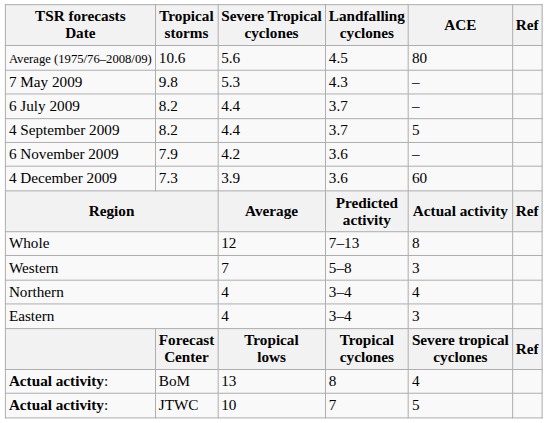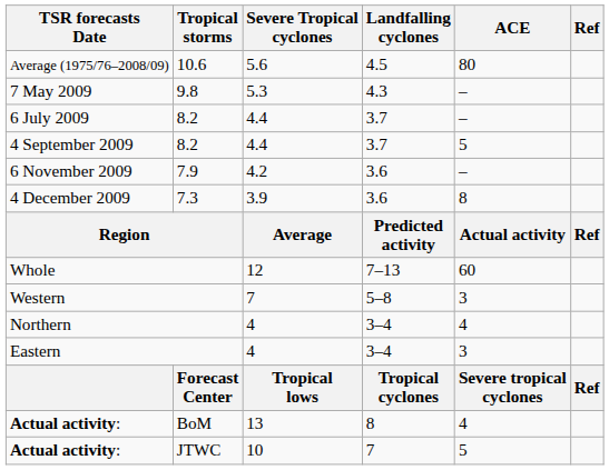 <table class="wikitable" style="float:right">
 <tr>
 <th>TSR forecasts<br>Date</th>
 <th>Tropical<br>storms</th>
 <th>Severe Tropical<br>cyclones</th>
 <th>Landfalling<br>cyclones</th>
 <th>ACE</th>
 <th>Ref</th>
 </tr>
 <tr>
 <td><small>Average (1975/76–2008/09)</small></td>
 <td>10.6</td>
 <td>5.6</td>
 <td>4.5</td>
 <td>80</td>
 <td></td>
 </tr>
 <tr>
 <td>7 May 2009</td>
 <td>9.8</td>
 <td>5.3</td>
 <td>4.3</td>
 <td>–</td>
 <td></td>
 </tr>
 <tr>
 <td>6 July 2009</td>
 <td>8.2</td>
 <td>4.4</td>
 <td>3.7</td>
 <td>–</td>
 <td></td>
 </tr>
 <tr>
 <td>4 September 2009</td>
 <td>8.2</td>
 <td>4.4</td>
 <td>3.7</td>
 <td>5</td>
 <td></td>
 </tr>
 <tr>
 <td>6 November 2009</td>
 <td>7.9</td>
 <td>4.2</td>
 <td>3.6</td>
 <td>–</td>
 <td></td>
 </tr>
 <tr>
 <td>4 December 2009</td>
 <td>7.3</td>
 <td>3.9</td>
 <td>3.6</td>
-<td>60</td>
+<td>8</td>
 <td></td>
 </tr>
 <tr>
 <th colspan="2">Region</th>
 <th>Average</th>
 <th>Predicted<br>activity</th>
 <th>Actual activity</th>
 <th>Ref</th>
 </tr>
 <tr>
 <td colspan="2">Whole</td>
 <td>12</td>
 <td>7–13</td>
-<td>8</td>
+<td>60</td>
 <td></td>
 </tr>
 <tr>
 <td colspan="2">Western</td>
 <td>7</td>
 <td>5–8</td>
 <td>3</td>
 <td></td>
 </tr>
 <tr>
 <td colspan="2">Northern</td>
 <td>4</td>
 <td>3–4</td>
 <td>4</td>
 <td></td>
 </tr>
 <tr>
 <td colspan="2">Eastern</td>
 <td>4</td>
 <td>3–4</td>
 <td>3</td>
 <td></td>
 </tr>
 <tr>
 <th></th>
 <th>Forecast<br>Center</th>
 <th>Tropical<br>lows</th>
 <th>Tropical<br>cyclones</th>
 <th>Severe tropical<br>cyclones</th>
 <th>Ref</th>
 </tr>
 <tr>
 <td><strong>Actual activity</strong>:</td>
 <td>BoM</td>
 <td>13</td>
 <td>8</td>
 <td>4</td>
 <td></td>
 </tr>
 <tr>
 <td><strong>Actual activity</strong>:</td>
 <td>JTWC</td>
 <td>10</td>
 <td>7</td>
 <td>5</td>
 <td></td>
 </tr>
 </table>
